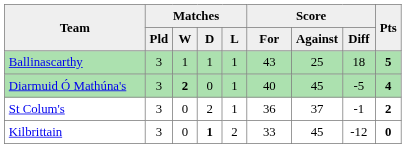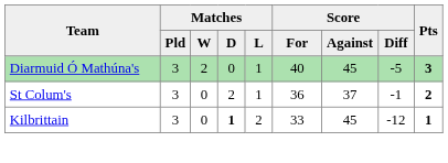 <table style=border-collapse:collapse border=1 cellspacing=0 cellpadding=5>
 <tr align=center bgcolor=#efefef>
 <th rowspan=2 width=165>Team</th>
 <th colspan=4>Matches</th>
 <th colspan=3>Score</th>
 <th rowspan=2width=20>Pts</th>
 </tr>
 <tr align=center bgcolor=#efefef>
 <th width=20>Pld</th>
 <th width=20>W</th>
 <th width=20>D</th>
 <th width=20>L</th>
 <th width=45>For</th>
 <th width=45>Against</th>
 <th width=30>Diff</th>
 </tr>
 <tr align=center style="background:#ACE1AF;">
-<td style="text-align:left;"><a href='#'>Ballinascarthy</a></td>
-<td>3</td>
-<td>1</td>
-<td>1</td>
-<td>1</td>
-<td>43</td>
-<td>25</td>
-<td>18</td>
-<td><strong>5</strong></td>
-</tr>
-<tr align=center style="background:#ACE1AF;">
 <td style="text-align:left;"><a href='#'>Diarmuid Ó Mathúna's</a></td>
 <td>3</td>
-<td><strong>2</strong></td>
+<td>2</td>
 <td>0</td>
 <td>1</td>
 <td>40</td>
 <td>45</td>
 <td>-5</td>
-<td><strong>4</strong></td>
+<td><strong>3</strong></td>
 </tr>
 <tr align=center>
 <td style="text-align:left;"><a href='#'>St Colum's</a></td>
 <td>3</td>
 <td>0</td>
 <td>2</td>
 <td>1</td>
 <td>36</td>
 <td>37</td>
 <td>-1</td>
 <td><strong>2</strong></td>
 </tr>
 <tr align=center>
 <td style="text-align:left;"><a href='#'>Kilbrittain</a></td>
 <td>3</td>
 <td>0</td>
 <td><strong>1</strong></td>
 <td>2</td>
 <td>33</td>
 <td>45</td>
 <td>-12</td>
-<td><strong>0</strong></td>
+<td><strong>1</strong></td>
 </tr>
 </table>
